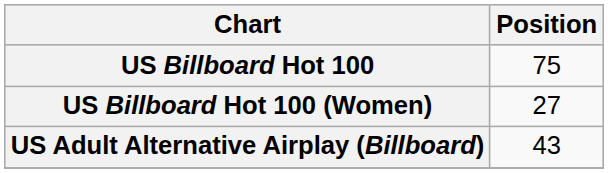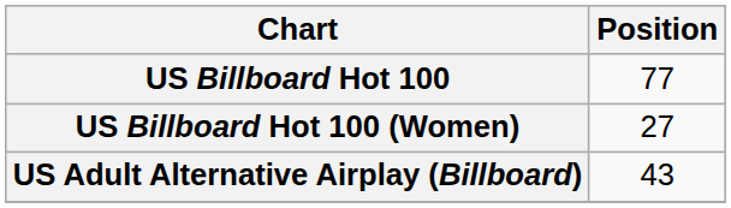 <table class="wikitable sortable plainrowheaders" style="text-align:center;">
 <tr>
 <th scope="col">Chart</th>
 <th scope="col">Position</th>
 </tr>
 <tr>
 <th scope="row">US <em>Billboard</em> Hot 100</th>
-<td>75</td>
+<td>77</td>
 </tr>
 <tr>
 <th scope="row">US <em>Billboard</em> Hot 100 (Women)</th>
 <td>27</td>
 </tr>
 <tr>
 <th scope="row">US Adult Alternative Airplay (<em>Billboard</em>)</th>
 <td>43</td>
 </tr>
 <tr>
 </tr>
 </table>
